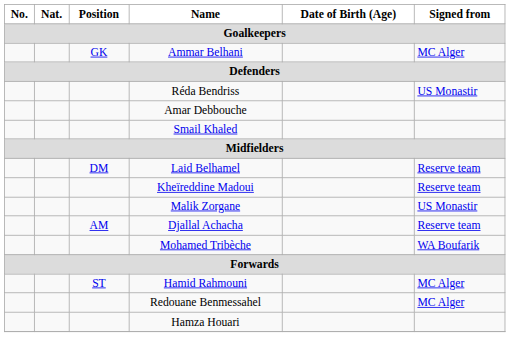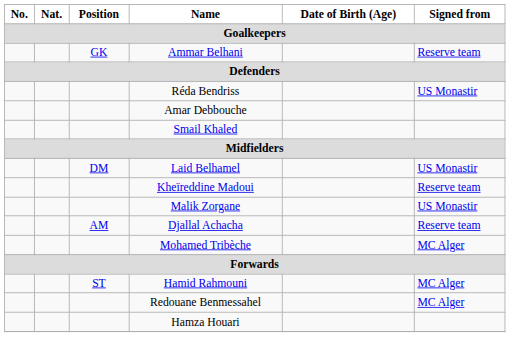 <table class="wikitable" style="text-align:center; font-size:90%; width:70%">
 <tr>
 <th style="background:white; color:black; text-align:center;">No.</th>
 <th style="background:white; color:black; text-align:center;">Nat.</th>
 <th style="background:white; color:black; text-align:center;">Position</th>
 <th style="background:white; color:black; text-align:center;">Name</th>
 <th style="background:white; color:black; text-align:center;">Date of Birth (Age)</th>
 <th style="background:white; color:black; text-align:center;">Signed from</th>
 </tr>
 <tr>
 <th colspan=10 style="background:#DCDCDC; text-align:center;">Goalkeepers</th>
 </tr>
 <tr>
 <td></td>
 <td></td>
 <td><a href='#'>GK</a></td>
 <td><a href='#'>Ammar Belhani</a></td>
 <td></td>
-<td style="text-align:left"> <a href='#'>MC Alger</a></td>
+<td style="text-align:left"> <a href='#'>Reserve team</a></td>
 </tr>
 <tr>
 <th colspan=10 style="background:#DCDCDC; text-align:center;">Defenders</th>
 </tr>
 <tr>
 <td></td>
 <td></td>
 <td></td>
 <td>Réda Bendriss</td>
 <td></td>
 <td style="text-align:left"> <a href='#'>US Monastir</a></td>
 </tr>
 <tr>
 <td></td>
 <td></td>
 <td></td>
 <td>Amar Debbouche</td>
 <td></td>
 <td style="text-align:left"></td>
 </tr>
 <tr>
 <td></td>
 <td></td>
 <td></td>
 <td><a href='#'>Smail Khaled</a></td>
 <td></td>
 <td style="text-align:left"></td>
 </tr>
 <tr>
 <th colspan=10 style="background:#DCDCDC; text-align:center;">Midfielders</th>
 </tr>
 <tr>
 <td></td>
 <td></td>
 <td><a href='#'>DM</a></td>
 <td><a href='#'>Laid Belhamel</a></td>
 <td></td>
-<td style="text-align:left"> <a href='#'>Reserve team</a></td>
+<td style="text-align:left"> <a href='#'>US Monastir</a></td>
 </tr>
 <tr>
 <td></td>
 <td></td>
 <td></td>
 <td><a href='#'>Kheïreddine Madoui</a></td>
 <td></td>
 <td style="text-align:left"> <a href='#'>Reserve team</a></td>
 </tr>
 <tr>
 <td></td>
 <td></td>
 <td></td>
 <td><a href='#'>Malik Zorgane</a></td>
 <td></td>
 <td style="text-align:left"> <a href='#'>US Monastir</a></td>
 </tr>
 <tr>
 <td></td>
 <td></td>
 <td><a href='#'>AM</a></td>
 <td><a href='#'>Djallal Achacha</a></td>
 <td></td>
 <td style="text-align:left"> <a href='#'>Reserve team</a></td>
 </tr>
 <tr>
 <td></td>
 <td></td>
 <td></td>
 <td><a href='#'>Mohamed Tribèche</a></td>
 <td></td>
-<td style="text-align:left"> <a href='#'>WA Boufarik</a></td>
+<td style="text-align:left"> <a href='#'>MC Alger</a></td>
 </tr>
 <tr>
 <th colspan=10 style="background:#DCDCDC; text-align:center;">Forwards</th>
 </tr>
 <tr>
 <td></td>
 <td></td>
 <td><a href='#'>ST</a></td>
 <td><a href='#'>Hamid Rahmouni</a></td>
 <td></td>
 <td style="text-align:left"> <a href='#'>MC Alger</a></td>
 </tr>
 <tr>
 <td></td>
 <td></td>
 <td></td>
 <td>Redouane Benmessahel</td>
 <td></td>
 <td style="text-align:left"> <a href='#'>MC Alger</a></td>
 </tr>
 <tr>
 <td></td>
 <td></td>
 <td></td>
 <td>Hamza Houari</td>
 <td></td>
 <td style="text-align:left"></td>
 </tr>
 <tr>
 </tr>
 </table>
